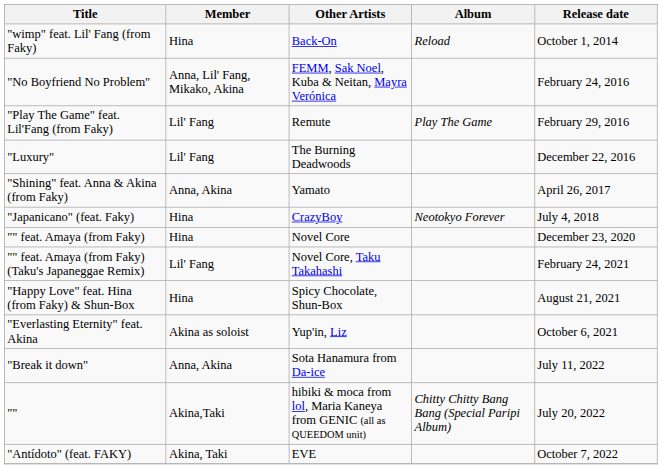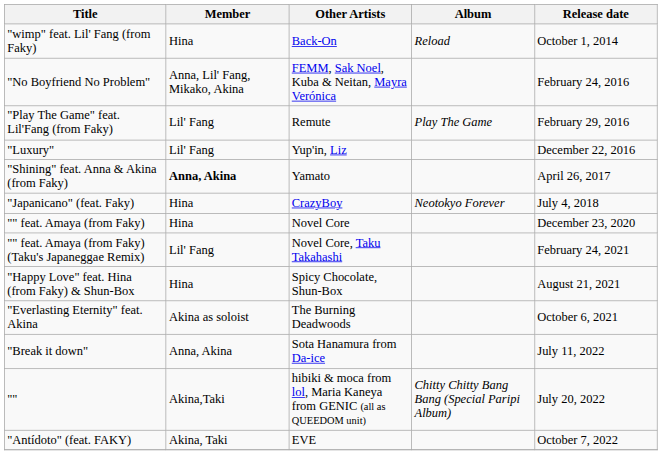 <table class="wikitable">
 <tr>
 <th scope="col" style="width: 200px;">Title</th>
 <th scope="col" style="width: 150px;">Member</th>
 <th scope="col" style="width: 150px;">Other Artists</th>
 <th scope="col" style="width: 150px;">Album</th>
 <th scope="col" style="width: 150px;">Release date</th>
 </tr>
 <tr>
 <td>"wimp" feat. Lil' Fang (from Faky)</td>
 <td>Hina</td>
 <td><a href='#'>Back-On</a></td>
 <td><em>Reload</em></td>
 <td>October 1, 2014</td>
 </tr>
 <tr>
 <td>"No Boyfriend No Problem"</td>
 <td>Anna, Lil' Fang, Mikako, Akina</td>
 <td><a href='#'>FEMM</a>, <a href='#'>Sak Noel</a>, Kuba & Neitan, <a href='#'>Mayra Verónica</a></td>
 <td></td>
 <td>February 24, 2016</td>
 </tr>
 <tr>
 <td>"Play The Game" feat. Lil'Fang (from Faky)</td>
 <td>Lil' Fang</td>
 <td>Remute</td>
 <td><em>Play The Game</em></td>
 <td>February 29, 2016</td>
 </tr>
 <tr>
 <td>"Luxury"</td>
 <td>Lil' Fang</td>
-<td>The Burning Deadwoods</td>
+<td>Yup'in, <a href='#'>Liz</a></td>
 <td></td>
 <td>December 22, 2016</td>
 </tr>
 <tr>
 <td>"Shining" feat. Anna & Akina (from Faky)</td>
-<td>Anna, Akina</td>
+<td><strong>Anna, Akina</strong></td>
 <td>Yamato</td>
 <td></td>
 <td>April 26, 2017</td>
 </tr>
 <tr>
 <td>"Japanicano" (feat. Faky)</td>
 <td>Hina</td>
 <td><a href='#'>CrazyBoy</a></td>
 <td><em>Neotokyo Forever</em></td>
 <td>July 4, 2018</td>
 </tr>
 <tr>
 <td>"" feat. Amaya (from Faky)</td>
 <td>Hina</td>
 <td Novel Core>Novel Core</td>
 <td></td>
 <td>December 23, 2020</td>
 </tr>
 <tr>
 <td>"" feat. Amaya (from Faky) (Taku's Japaneggae Remix)</td>
 <td>Lil' Fang</td>
 <td>Novel Core, <a href='#'>Taku Takahashi</a></td>
 <td></td>
 <td>February 24, 2021</td>
 </tr>
 <tr>
 <td>"Happy Love" feat. Hina (from Faky) & Shun-Box</td>
 <td>Hina</td>
 <td>Spicy Chocolate, Shun-Box</td>
 <td></td>
 <td>August 21, 2021</td>
 </tr>
 <tr>
 <td>"Everlasting Eternity" feat. Akina</td>
 <td>Akina as soloist</td>
-<td>Yup'in, <a href='#'>Liz</a></td>
+<td>The Burning Deadwoods</td>
 <td></td>
 <td>October 6, 2021</td>
 </tr>
 <tr>
 <td>"Break it down"</td>
 <td>Anna, Akina</td>
 <td>Sota Hanamura from <a href='#'>Da-ice</a></td>
 <td></td>
 <td>July 11, 2022</td>
 </tr>
 <tr>
 <td>""</td>
 <td>Akina,Taki</td>
 <td>hibiki & moca from <a href='#'>lol</a>, Maria Kaneya from GENIC <small>(all as QUEEDOM unit)</small></td>
 <td><em>Chitty Chitty Bang Bang (Special Paripi Album)</em></td>
 <td>July 20, 2022</td>
 </tr>
 <tr>
 <td>"Antídoto" (feat. FAKY)</td>
 <td>Akina, Taki</td>
 <td>EVE</td>
 <td></td>
 <td>October 7, 2022</td>
 </tr>
 <tr>
 </tr>
 </table>
